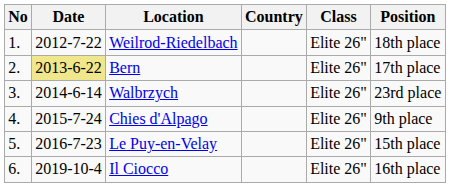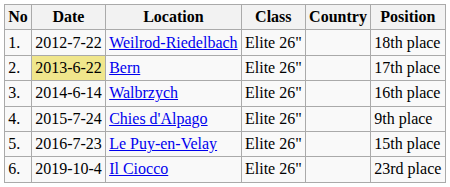 <table class="sortable wikitable">
 <tr>
 <th>No</th>
 <th>Date</th>
 <th>Location</th>
+<th>Class</th>
 <th>Country</th>
-<th>Class</th>
 <th>Position</th>
 </tr>
 <tr>
 <td>1.</td>
 <td>2012-7-22</td>
 <td><a href='#'>Weilrod-Riedelbach</a></td>
+<td>Elite 26"</td>
 <td></td>
-<td>Elite 26"</td>
 <td>18th place</td>
 </tr>
 <tr>
 <td>2.</td>
 <td style="background: khaki;">2013-6-22</td>
 <td><a href='#'>Bern</a></td>
+<td>Elite 26"</td>
 <td></td>
-<td>Elite 26"</td>
 <td>17th place</td>
 </tr>
 <tr>
 <td>3.</td>
 <td>2014-6-14</td>
 <td><a href='#'>Walbrzych</a></td>
+<td>Elite 26"</td>
 <td></td>
-<td>Elite 26"</td>
-<td>23rd place</td>
+<td>16th place</td>
 </tr>
 <tr>
 <td>4.</td>
 <td>2015-7-24</td>
 <td><a href='#'>Chies d'Alpago</a></td>
+<td>Elite 26"</td>
 <td></td>
-<td>Elite 26"</td>
 <td>9th place</td>
 </tr>
 <tr>
 <td>5.</td>
 <td>2016-7-23</td>
 <td><a href='#'>Le Puy-en-Velay</a></td>
+<td>Elite 26"</td>
 <td></td>
-<td>Elite 26"</td>
 <td>15th place</td>
 </tr>
 <tr>
 <td>6.</td>
 <td>2019-10-4</td>
 <td><a href='#'>Il Ciocco</a></td>
+<td>Elite 26"</td>
 <td></td>
-<td>Elite 26"</td>
-<td>16th place</td>
+<td>23rd place</td>
 </tr>
 </table>
